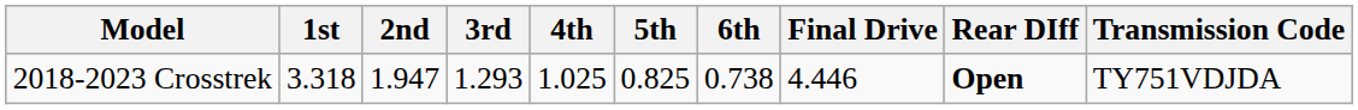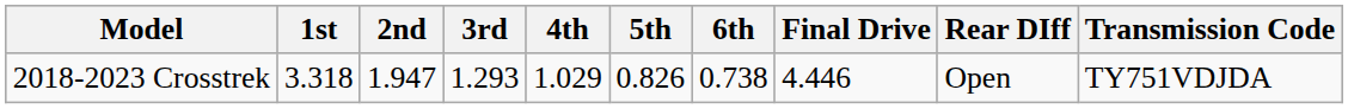 <table class="wikitable">
 <tr>
 <th>Model</th>
 <th>1st</th>
 <th>2nd</th>
 <th>3rd</th>
 <th>4th</th>
 <th>5th</th>
 <th>6th</th>
 <th>Final Drive</th>
 <th>Rear DIff</th>
 <th>Transmission Code</th>
 </tr>
 <tr>
 <td>2018-2023 Crosstrek</td>
 <td>3.318</td>
 <td>1.947</td>
 <td>1.293</td>
-<td>1.025</td>
-<td>0.825</td>
+<td>1.029</td>
+<td>0.826</td>
 <td>0.738</td>
 <td>4.446</td>
-<td><strong>Open</strong></td>
+<td>Open</td>
 <td>TY751VDJDA</td>
 </tr>
 </table>
